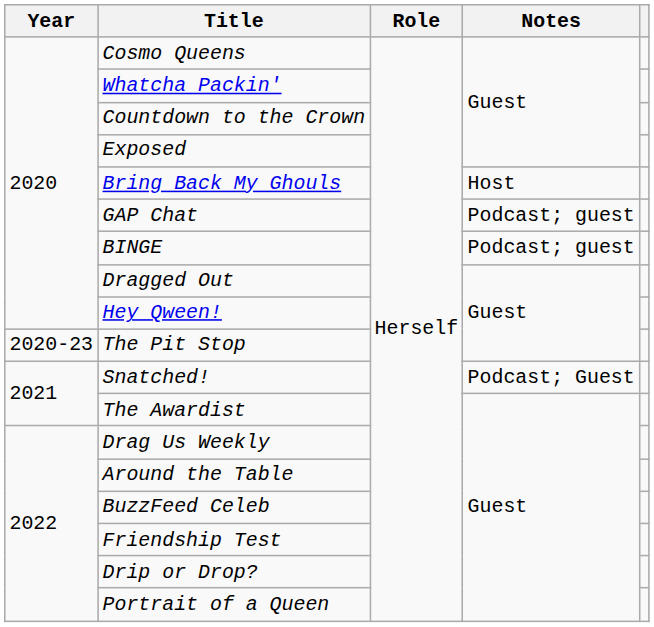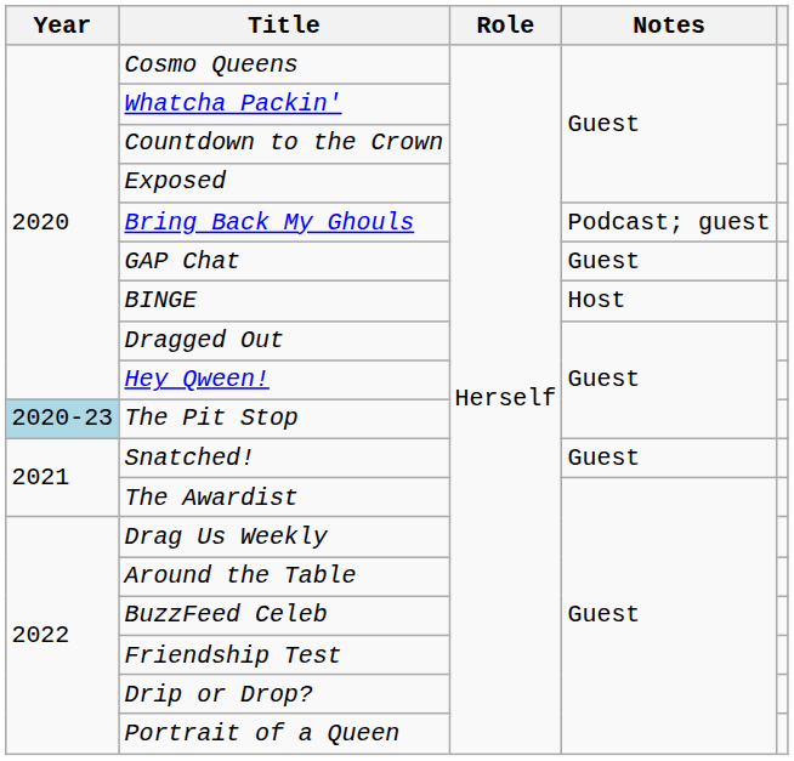 <table class="wikitable plainrowheaders sortable">
 <tr>
 <th scope="col">Year</th>
 <th scope="col">Title</th>
 <th scope="col">Role</th>
 <th scope="col">Notes</th>
 <th class="unsortable" style="text-align: center;"></th>
 </tr>
 <tr>
 <td rowspan="9">2020</td>
 <td><em>Cosmo Queens</em></td>
 <td rowspan="18">Herself</td>
 <td rowspan="4">Guest</td>
 <td style="text-align: center;"></td>
 </tr>
 <tr>
 <td><em><a href='#'>Whatcha Packin'</a></em></td>
 <td style="text-align: center;"></td>
 </tr>
 <tr>
 <td><em>Countdown to the Crown</em></td>
 <td style="text-align: center;"></td>
 </tr>
 <tr>
 <td><em>Exposed</em></td>
 <td style="text-align: center;"></td>
 </tr>
 <tr>
 <td><em><a href='#'>Bring Back My Ghouls</a></em></td>
-<td>Host</td>
+<td>Podcast; guest</td>
 <td style="text-align: center;"></td>
 </tr>
 <tr>
 <td><em>GAP Chat</em></td>
-<td>Podcast; guest</td>
+<td>Guest</td>
 <td style="text-align: center;"></td>
 </tr>
 <tr>
 <td><em>BINGE</em></td>
-<td>Podcast; guest</td>
+<td>Host</td>
 <td style="text-align: center;"></td>
 </tr>
 <tr>
 <td><em>Dragged Out</em></td>
 <td rowspan="3">Guest</td>
 <td style="text-align: center;"></td>
 </tr>
 <tr>
 <td><em><a href='#'>Hey Qween!</a></em></td>
 <td style="text-align: center;"></td>
 </tr>
 <tr>
-<td>2020-23</td>
+<td style="background: lightblue;">2020-23</td>
 <td><em>The Pit Stop</em></td>
 <td style="text-align: center;"></td>
 </tr>
 <tr>
 <td rowspan="2">2021</td>
 <td><em>Snatched!</em></td>
-<td>Podcast; Guest</td>
+<td>Guest</td>
 <td style="text-align: center;"></td>
 </tr>
 <tr>
 <td><em>The Awardist</em></td>
 <td rowspan="7">Guest</td>
 <td style="text-align: center;"></td>
 </tr>
 <tr>
 <td rowspan="6">2022</td>
 <td><em>Drag Us Weekly</em></td>
 <td style="text-align: center;"></td>
 </tr>
 <tr>
 <td><em>Around the Table</em></td>
 <td style="text-align: center;"></td>
 </tr>
 <tr>
 <td><em>BuzzFeed Celeb</em></td>
 <td style="text-align: center;"></td>
 </tr>
 <tr>
 <td><em>Friendship Test</em></td>
 <td style="text-align: center;"></td>
 </tr>
 <tr>
 <td><em>Drip or Drop?</em></td>
 <td style="text-align: center;"></td>
 </tr>
 <tr>
 <td><em>Portrait of a Queen</em></td>
 <td style="text-align: center;"></td>
 </tr>
 </table>
